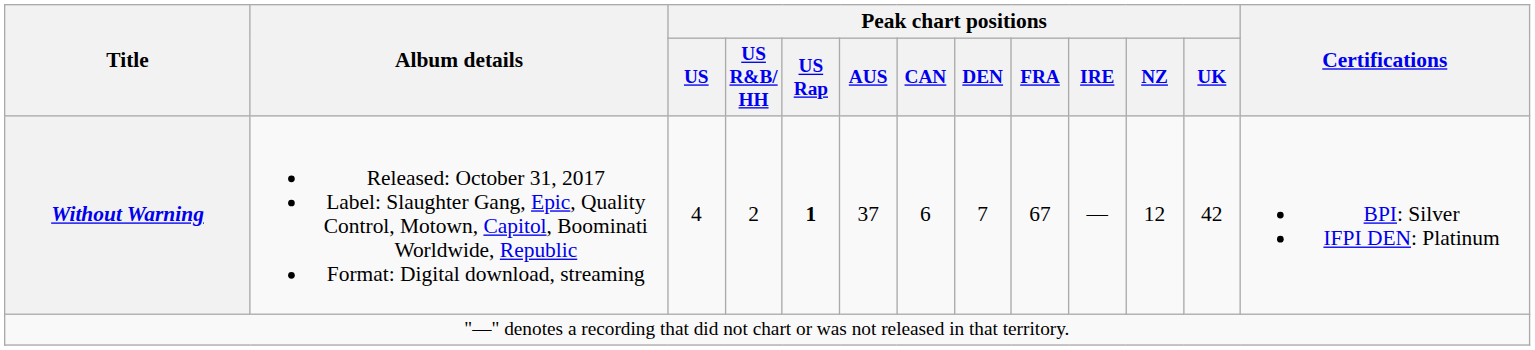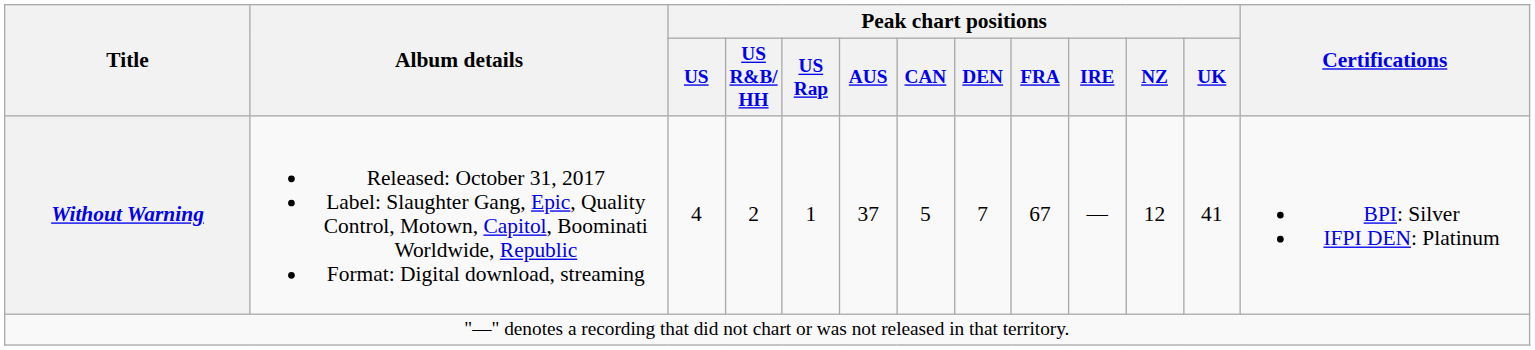 <table class="wikitable plainrowheaders" style="text-align:center;">
 <tr>
 <th scope="col" rowspan="2" style="width:11em;">Title</th>
 <th scope="col" rowspan="2" style="width:19em;">Album details</th>
 <th scope="col" colspan="10">Peak chart positions</th>
 <th scope="col" rowspan="2" style="width:13em;"><a href='#'>Certifications</a></th>
 </tr>
 <tr>
 <th scope="col" style="width:2.5em;font-size:90%;"><a href='#'>US</a><br></th>
 <th scope="col" style="width:2.5em;font-size:90%;"><a href='#'>US<br>R&B/<br>HH</a><br></th>
 <th scope="col" style="width:2.5em;font-size:90%;"><a href='#'>US<br>Rap</a><br></th>
 <th scope="col" style="width:2.5em;font-size:90%;"><a href='#'>AUS</a><br></th>
 <th scope="col" style="width:2.5em;font-size:90%;"><a href='#'>CAN</a><br></th>
 <th scope="col" style="width:2.5em;font-size:90%;"><a href='#'>DEN</a><br></th>
 <th scope="col" style="width:2.5em;font-size:90%;"><a href='#'>FRA</a><br></th>
 <th scope="col" style="width:2.5em;font-size:90%;"><a href='#'>IRE</a><br></th>
 <th scope="col" style="width:2.5em;font-size:90%;"><a href='#'>NZ</a><br></th>
 <th scope="col" style="width:2.5em;font-size:90%;"><a href='#'>UK</a><br></th>
 </tr>
 <tr>
 <th scope="row"><em><a href='#'>Without Warning</a></em><br></th>
 <td><br><ul><li>Released: October 31, 2017</li><li>Label: Slaughter Gang, <a href='#'>Epic</a>, Quality Control, Motown, <a href='#'>Capitol</a>, Boominati Worldwide, <a href='#'>Republic</a></li><li>Format: Digital download, streaming</li></ul></td>
 <td>4</td>
 <td>2</td>
-<td><strong>1</strong></td>
+<td>1</td>
 <td>37</td>
-<td>6</td>
+<td>5</td>
 <td>7</td>
 <td>67</td>
 <td>—</td>
 <td>12</td>
-<td>42</td>
+<td>41</td>
 <td><br><ul><li><a href='#'>BPI</a>: Silver</li><li><a href='#'>IFPI DEN</a>: Platinum</li></ul></td>
 </tr>
 <tr>
 <td colspan="14" style="font-size:90%">"—" denotes a recording that did not chart or was not released in that territory.</td>
 </tr>
 </table>
